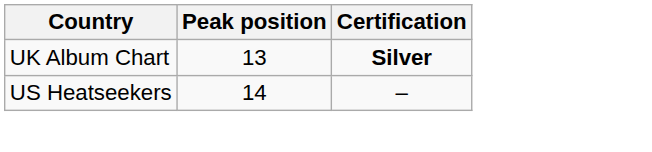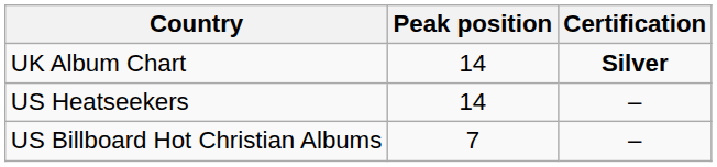 <table class="wikitable">
 <tr>
 <th>Country</th>
 <th>Peak position</th>
 <th>Certification</th>
 </tr>
 <tr>
 <td>UK Album Chart</td>
-<td style="text-align:center;">13</td>
+<td style="text-align:center;">14</td>
 <td style="text-align:center;"><strong>Silver</strong></td>
 </tr>
 <tr>
 <td>US Heatseekers</td>
 <td style="text-align:center;">14</td>
 <td style="text-align:center;">–</td>
 </tr>
+<tr>
+<td>US Billboard Hot Christian Albums</td>
+<td style="text-align:center;">7</td>
+<td style="text-align:center;">–</td>
+</tr>
 </table>
